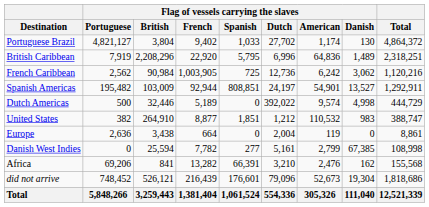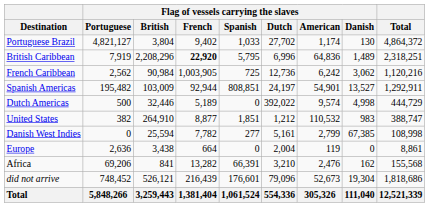 <table class="wikitable sortable mw-datatable" style=text-align:right;>
 <tr>
 <th></th>
 <th colspan=7>Flag of vessels carrying the slaves</th>
 <th></th>
 </tr>
 <tr>
 <th>Destination</th>
 <th>Portuguese</th>
 <th>British</th>
 <th>French</th>
 <th>Spanish</th>
 <th>Dutch</th>
 <th>American</th>
 <th>Danish</th>
 <th>Total</th>
 </tr>
 <tr>
 <td scope=row style=text-align:left;><a href='#'>Portuguese Brazil</a></td>
 <td>4,821,127</td>
 <td>3,804</td>
 <td>9,402</td>
 <td>1,033</td>
 <td>27,702</td>
 <td>1,174</td>
 <td>130</td>
 <td>4,864,372</td>
 </tr>
 <tr>
 <td scope=row style=text-align:left;><a href='#'>British Caribbean</a></td>
 <td>7,919</td>
 <td>2,208,296</td>
-<td>22,920</td>
+<td><strong>22,920</strong></td>
 <td>5,795</td>
 <td>6,996</td>
 <td>64,836</td>
 <td>1,489</td>
 <td>2,318,251</td>
 </tr>
 <tr>
 <td scope=row style=text-align:left;><a href='#'>French Caribbean</a></td>
 <td>2,562</td>
 <td>90,984</td>
 <td>1,003,905</td>
 <td>725</td>
 <td>12,736</td>
 <td>6,242</td>
 <td>3,062</td>
 <td>1,120,216</td>
 </tr>
 <tr>
 <td scope=row style=text-align:left;><a href='#'>Spanish Americas</a></td>
 <td>195,482</td>
 <td>103,009</td>
 <td>92,944</td>
 <td>808,851</td>
 <td>24,197</td>
 <td>54,901</td>
 <td>13,527</td>
 <td>1,292,911</td>
 </tr>
 <tr>
 <td scope=row style=text-align:left;><a href='#'>Dutch Americas</a></td>
 <td>500</td>
 <td>32,446</td>
 <td>5,189</td>
 <td>0</td>
 <td>392,022</td>
 <td>9,574</td>
 <td>4,998</td>
 <td>444,729</td>
 </tr>
 <tr>
 <td scope=row style=text-align:left;><a href='#'>United States</a></td>
 <td>382</td>
 <td>264,910</td>
 <td>8,877</td>
 <td>1,851</td>
 <td>1,212</td>
 <td>110,532</td>
 <td>983</td>
 <td>388,747</td>
 </tr>
 <tr>
+<td scope=row style=text-align:left;><a href='#'>Danish West Indies</a></td>
+<td>0</td>
+<td>25,594</td>
+<td>7,782</td>
+<td>277</td>
+<td>5,161</td>
+<td>2,799</td>
+<td>67,385</td>
+<td>108,998</td>
+</tr>
+<tr>
 <td scope=row style=text-align:left;><a href='#'>Europe</a></td>
 <td>2,636</td>
 <td>3,438</td>
 <td>664</td>
 <td>0</td>
 <td>2,004</td>
 <td>119</td>
 <td>0</td>
 <td>8,861</td>
-</tr>
-<tr>
-<td scope=row style=text-align:left;><a href='#'>Danish West Indies</a></td>
-<td>0</td>
-<td>25,594</td>
-<td>7,782</td>
-<td>277</td>
-<td>5,161</td>
-<td>2,799</td>
-<td>67,385</td>
-<td>108,998</td>
 </tr>
 <tr>
 <td scope=row style=text-align:left;>Africa</td>
 <td>69,206</td>
 <td>841</td>
 <td>13,282</td>
 <td>66,391</td>
 <td>3,210</td>
 <td>2,476</td>
 <td>162</td>
 <td>155,568</td>
 </tr>
 <tr>
 <td scope=row style=text-align:left;><em>did not arrive</em></td>
 <td>748,452</td>
 <td>526,121</td>
 <td>216,439</td>
 <td>176,601</td>
 <td>79,096</td>
 <td>52,673</td>
 <td>19,304</td>
 <td>1,818,686</td>
 </tr>
 <tr>
 <th scope=row style=text-align:left;>Total</th>
 <th>5,848,266</th>
 <th>3,259,443</th>
 <th>1,381,404</th>
 <th>1,061,524</th>
 <th>554,336</th>
 <th>305,326</th>
 <th>111,040</th>
 <th>12,521,339</th>
 </tr>
 </table>
